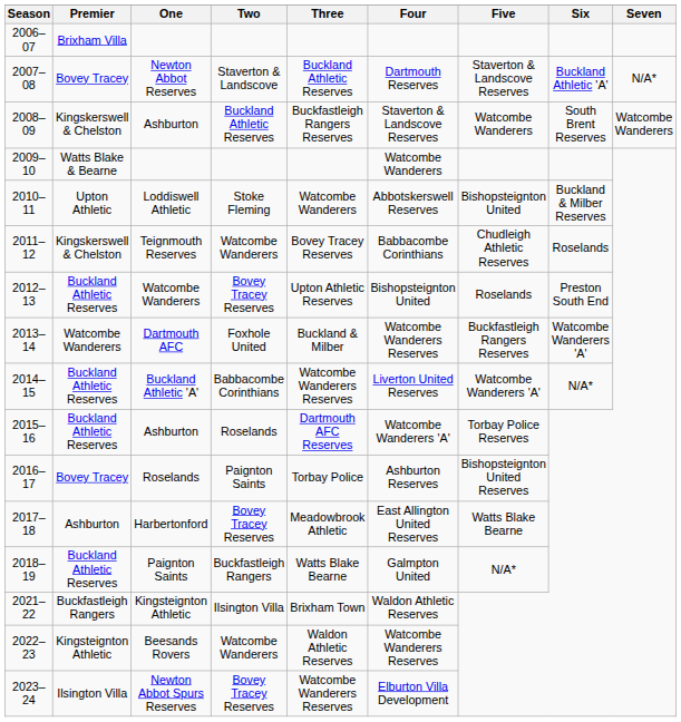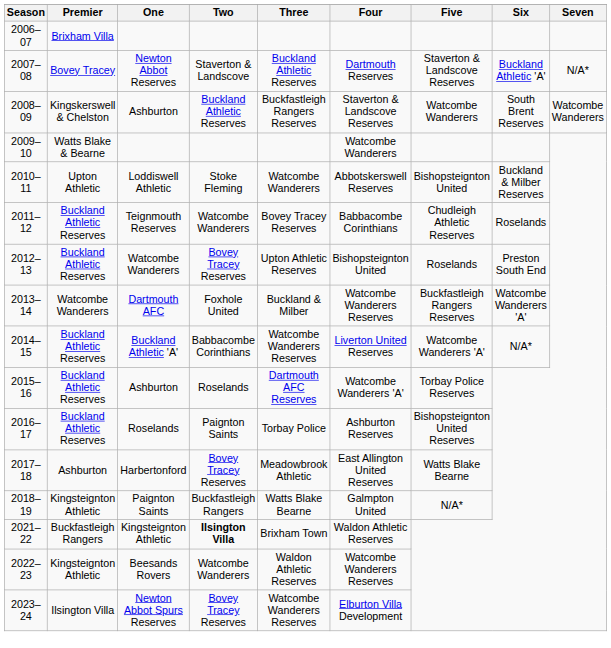 <table class="wikitable" style="text-align: center">
 <tr>
 </tr>
 <tr>
 <th>Season</th>
 <th>Premier</th>
 <th>One</th>
 <th>Two</th>
 <th>Three</th>
 <th>Four</th>
 <th>Five</th>
 <th>Six</th>
 <th>Seven</th>
 </tr>
 <tr>
 <td>2006–07</td>
 <td><a href='#'>Brixham Villa</a></td>
 <td></td>
 <td></td>
 <td></td>
 <td></td>
 <td></td>
 <td></td>
 <td></td>
 </tr>
 <tr>
 <td>2007–08</td>
 <td><a href='#'>Bovey Tracey</a></td>
 <td><a href='#'>Newton Abbot</a> Reserves</td>
 <td>Staverton & Landscove</td>
 <td><a href='#'>Buckland Athletic</a> Reserves</td>
 <td><a href='#'>Dartmouth</a> Reserves</td>
 <td>Staverton & Landscove Reserves</td>
 <td><a href='#'>Buckland Athletic</a> 'A'</td>
 <td>N/A*</td>
 </tr>
 <tr>
 <td>2008–09</td>
 <td>Kingskerswell & Chelston</td>
 <td>Ashburton</td>
 <td><a href='#'>Buckland Athletic</a> Reserves</td>
 <td>Buckfastleigh Rangers Reserves</td>
 <td>Staverton & Landscove Reserves</td>
 <td>Watcombe Wanderers</td>
 <td>South Brent Reserves</td>
 <td>Watcombe Wanderers</td>
 </tr>
 <tr>
 <td>2009–10</td>
 <td>Watts Blake & Bearne</td>
 <td></td>
 <td></td>
 <td></td>
 <td>Watcombe Wanderers</td>
 <td></td>
 <td></td>
 </tr>
 <tr>
 <td>2010–11</td>
 <td>Upton Athletic</td>
 <td>Loddiswell Athletic</td>
 <td>Stoke Fleming</td>
 <td>Watcombe Wanderers</td>
 <td>Abbotskerswell Reserves</td>
 <td>Bishopsteignton United</td>
 <td>Buckland & Milber Reserves</td>
 </tr>
 <tr>
 <td>2011–12</td>
-<td>Kingskerswell & Chelston</td>
+<td><a href='#'>Buckland Athletic</a> Reserves</td>
 <td>Teignmouth Reserves</td>
 <td>Watcombe Wanderers</td>
 <td>Bovey Tracey Reserves</td>
 <td>Babbacombe Corinthians</td>
 <td>Chudleigh Athletic Reserves</td>
 <td>Roselands</td>
 </tr>
 <tr>
 <td>2012–13</td>
 <td><a href='#'>Buckland Athletic</a> Reserves</td>
 <td>Watcombe Wanderers</td>
 <td><a href='#'>Bovey Tracey</a> Reserves</td>
 <td>Upton Athletic Reserves</td>
 <td>Bishopsteignton United</td>
 <td>Roselands</td>
 <td>Preston South End</td>
 </tr>
 <tr>
 <td>2013–14</td>
 <td>Watcombe Wanderers</td>
 <td><a href='#'>Dartmouth AFC</a></td>
 <td>Foxhole United</td>
 <td>Buckland & Milber</td>
 <td>Watcombe Wanderers Reserves</td>
 <td>Buckfastleigh Rangers Reserves</td>
 <td>Watcombe Wanderers 'A'</td>
 </tr>
 <tr>
 <td>2014–15</td>
 <td><a href='#'>Buckland Athletic</a> Reserves</td>
 <td><a href='#'>Buckland Athletic</a> 'A'</td>
 <td>Babbacombe Corinthians</td>
 <td>Watcombe Wanderers Reserves</td>
 <td><a href='#'>Liverton United</a> Reserves</td>
 <td>Watcombe Wanderers 'A'</td>
 <td>N/A*</td>
 </tr>
 <tr>
 <td>2015–16</td>
 <td><a href='#'>Buckland Athletic</a> Reserves</td>
 <td>Ashburton</td>
 <td>Roselands</td>
 <td><a href='#'>Dartmouth AFC Reserves</a></td>
 <td>Watcombe Wanderers 'A'</td>
 <td>Torbay Police Reserves</td>
 </tr>
 <tr>
 <td>2016–17</td>
-<td><a href='#'>Bovey Tracey</a></td>
+<td><a href='#'>Buckland Athletic</a> Reserves</td>
 <td>Roselands</td>
 <td>Paignton Saints</td>
 <td>Torbay Police</td>
 <td>Ashburton Reserves</td>
 <td>Bishopsteignton United Reserves</td>
 </tr>
 <tr>
 <td>2017–18</td>
 <td>Ashburton</td>
 <td>Harbertonford</td>
 <td><a href='#'>Bovey Tracey</a> Reserves</td>
 <td>Meadowbrook Athletic</td>
 <td>East Allington United Reserves</td>
 <td>Watts Blake Bearne</td>
 </tr>
 <tr>
 <td>2018–19</td>
-<td><a href='#'>Buckland Athletic</a> Reserves</td>
+<td>Kingsteignton Athletic</td>
 <td>Paignton Saints</td>
 <td>Buckfastleigh Rangers</td>
 <td>Watts Blake Bearne</td>
 <td>Galmpton United</td>
 <td>N/A*</td>
 </tr>
 <tr>
 <td>2021–22</td>
 <td>Buckfastleigh Rangers</td>
 <td>Kingsteignton Athletic</td>
-<td>Ilsington Villa</td>
+<td><strong>Ilsington Villa</strong></td>
 <td>Brixham Town</td>
 <td>Waldon Athletic Reserves</td>
 </tr>
 <tr>
 <td>2022–23</td>
 <td>Kingsteignton Athletic</td>
 <td>Beesands Rovers</td>
 <td>Watcombe Wanderers</td>
 <td>Waldon Athletic Reserves</td>
 <td>Watcombe Wanderers Reserves</td>
 </tr>
 <tr>
 <td>2023–24</td>
 <td>Ilsington Villa</td>
 <td><a href='#'>Newton Abbot Spurs</a> Reserves</td>
 <td><a href='#'>Bovey Tracey</a> Reserves</td>
 <td>Watcombe Wanderers Reserves</td>
 <td><a href='#'>Elburton Villa</a> Development</td>
 </tr>
 </table>
